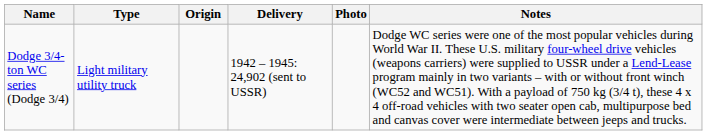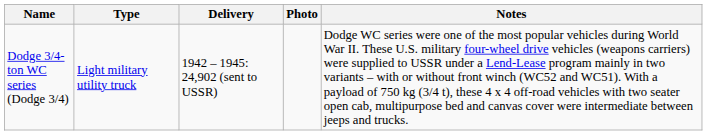 <table class="wikitable" style="width:100%;">
 <tr>
 <th style="width:10%;">Name</th>
 <th style="width:15%;">Type</th>
-<th style="width:7%;">Origin</th>
 <th style="width:15%;">Delivery</th>
 <th>Photo</th>
 <th>Notes</th>
 </tr>
 <tr>
 <td><a href='#'>Dodge 3/4-ton WC series</a> (Dodge 3/4)</td>
 <td><a href='#'>Light military utility truck</a></td>
-<td></td>
 <td>1942 – 1945: 24,902 (sent to USSR)</td>
 <td></td>
 <td>Dodge WC series were one of the most popular vehicles during World War II. These U.S. military <a href='#'>four-wheel drive</a> vehicles (weapons carriers) were supplied to USSR under a <a href='#'>Lend-Lease</a> program mainly in two variants – with or without front winch (WC52 and WC51). With a payload of 750 kg (3/4 t), these 4 х 4 off-road vehicles with two seater open cab, multipurpose bed and canvas cover were intermediate between jeeps and trucks.</td>
 </tr>
 </table>
